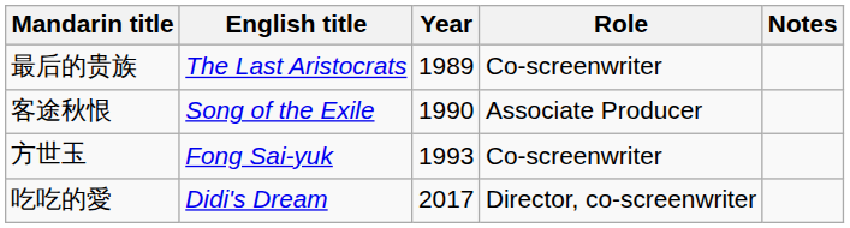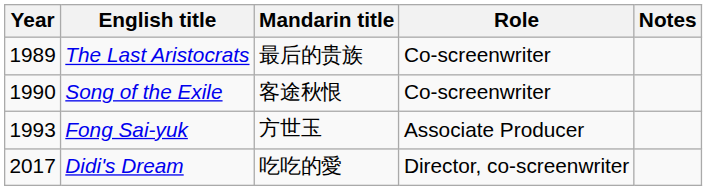 <table class="wikitable sortable">
 <tr>
+<th>Year</th>
+<th>English title</th>
 <th>Mandarin title</th>
-<th>English title</th>
-<th>Year</th>
 <th>Role</th>
 <th class="unsortable">Notes</th>
 </tr>
 <tr>
+<td>1989</td>
+<td><em><a href='#'>The Last Aristocrats</a></em></td>
 <td>最后的贵族</td>
-<td><em><a href='#'>The Last Aristocrats</a></em></td>
-<td>1989</td>
 <td>Co-screenwriter</td>
 <td></td>
 </tr>
 <tr>
+<td>1990</td>
+<td><em><a href='#'>Song of the Exile</a></em></td>
 <td>客途秋恨</td>
-<td><em><a href='#'>Song of the Exile</a></em></td>
-<td>1990</td>
+<td>Co-screenwriter</td>
+<td></td>
+</tr>
+<tr>
+<td>1993</td>
+<td><em><a href='#'>Fong Sai-yuk</a></em></td>
+<td>方世玉</td>
 <td>Associate Producer</td>
 <td></td>
 </tr>
 <tr>
-<td>方世玉</td>
-<td><em><a href='#'>Fong Sai-yuk</a></em></td>
-<td>1993</td>
-<td>Co-screenwriter</td>
-<td></td>
-</tr>
-<tr>
+<td>2017</td>
+<td><em><a href='#'>Didi's Dream</a></em></td>
 <td>吃吃的愛</td>
-<td><em><a href='#'>Didi's Dream</a></em></td>
-<td>2017</td>
 <td>Director, co-screenwriter</td>
 <td></td>
 </tr>
 </table>
